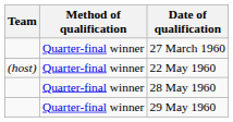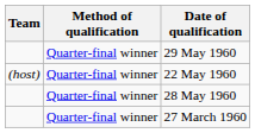 <table class="wikitable sortable">
 <tr>
 <th>Team</th>
 <th>Method of<br>qualification</th>
 <th>Date of<br>qualification</th>
 </tr>
 <tr>
 <td style="white-space:nowrap"></td>
 <td><a href='#'>Quarter-final</a> winner</td>
-<td>27 March 1960</td>
+<td>29 May 1960</td>
 </tr>
 <tr>
 <td style="white-space:nowrap"> <em>(host)</em></td>
 <td><a href='#'>Quarter-final</a> winner</td>
 <td>22 May 1960</td>
 </tr>
 <tr>
 <td style="white-space:nowrap"></td>
 <td><a href='#'>Quarter-final</a> winner</td>
 <td>28 May 1960</td>
 </tr>
 <tr>
 <td style="white-space:nowrap"></td>
 <td><a href='#'>Quarter-final</a> winner</td>
-<td>29 May 1960</td>
+<td>27 March 1960</td>
 </tr>
 </table>
